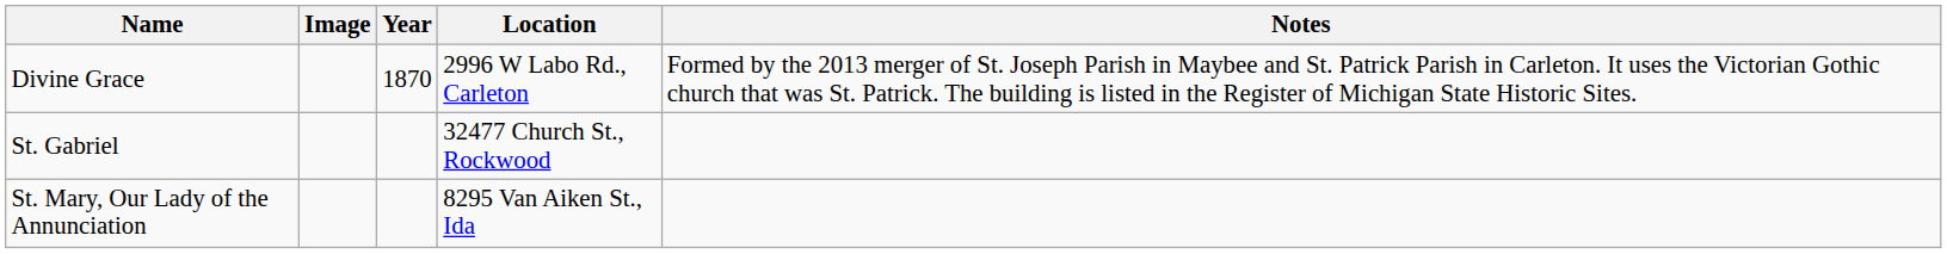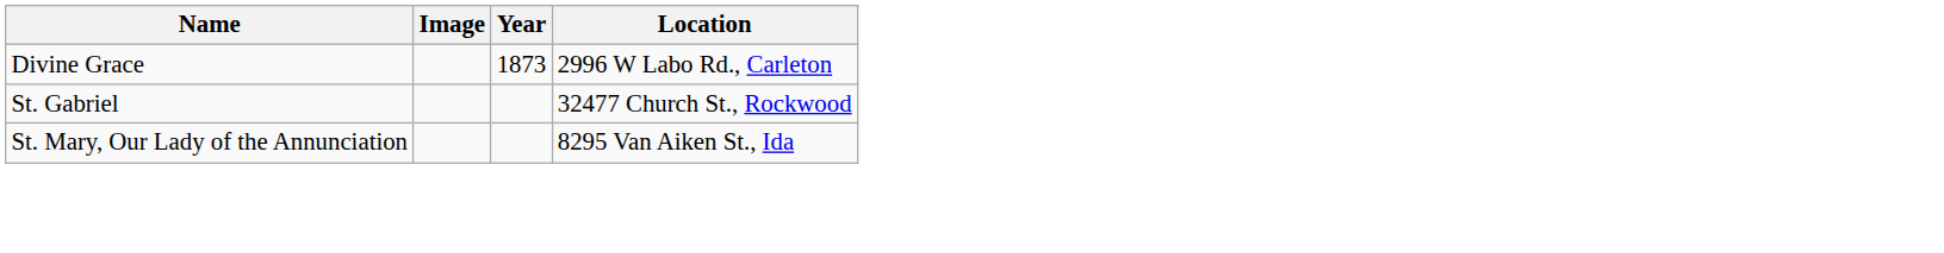 <table class="wikitable sortable">
 <tr>
 <th>Name</th>
 <th class="unsortable">Image</th>
 <th>Year</th>
 <th class="unsortable">Location</th>
-<th class="unsortable">Notes</th>
 </tr>
 <tr>
 <td>Divine Grace</td>
 <td></td>
-<td>1870</td>
+<td>1873</td>
 <td>2996 W Labo Rd., <a href='#'>Carleton</a></td>
-<td>Formed by the 2013 merger of St. Joseph Parish in Maybee and St. Patrick Parish in Carleton. It uses the Victorian Gothic church that was St. Patrick. The building is listed in the Register of Michigan State Historic Sites.</td>
 </tr>
 <tr>
 <td>St. Gabriel</td>
 <td></td>
 <td></td>
 <td>32477 Church St., <a href='#'>Rockwood</a></td>
-<td></td>
 </tr>
 <tr>
 <td>St. Mary, Our Lady of the Annunciation</td>
 <td></td>
 <td></td>
 <td>8295 Van Aiken St., <a href='#'>Ida</a></td>
-<td></td>
 </tr>
 </table>
